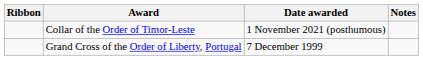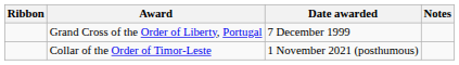 <table class="wikitable">
 <tr>
 <th>Ribbon</th>
 <th>Award</th>
 <th>Date awarded</th>
 <th>Notes</th>
 </tr>
 <tr>
 <td></td>
+<td>Grand Cross of the <a href='#'>Order of Liberty</a>, <a href='#'>Portugal</a></td>
+<td>7 December 1999</td>
+<td></td>
+</tr>
+<tr>
+<td></td>
 <td>Collar of the <a href='#'>Order of Timor-Leste</a></td>
 <td>1 November 2021 (posthumous)</td>
 <td></td>
 </tr>
-<tr>
-<td></td>
-<td>Grand Cross of the <a href='#'>Order of Liberty</a>, <a href='#'>Portugal</a></td>
-<td>7 December 1999</td>
-<td></td>
-</tr>
 </table>
